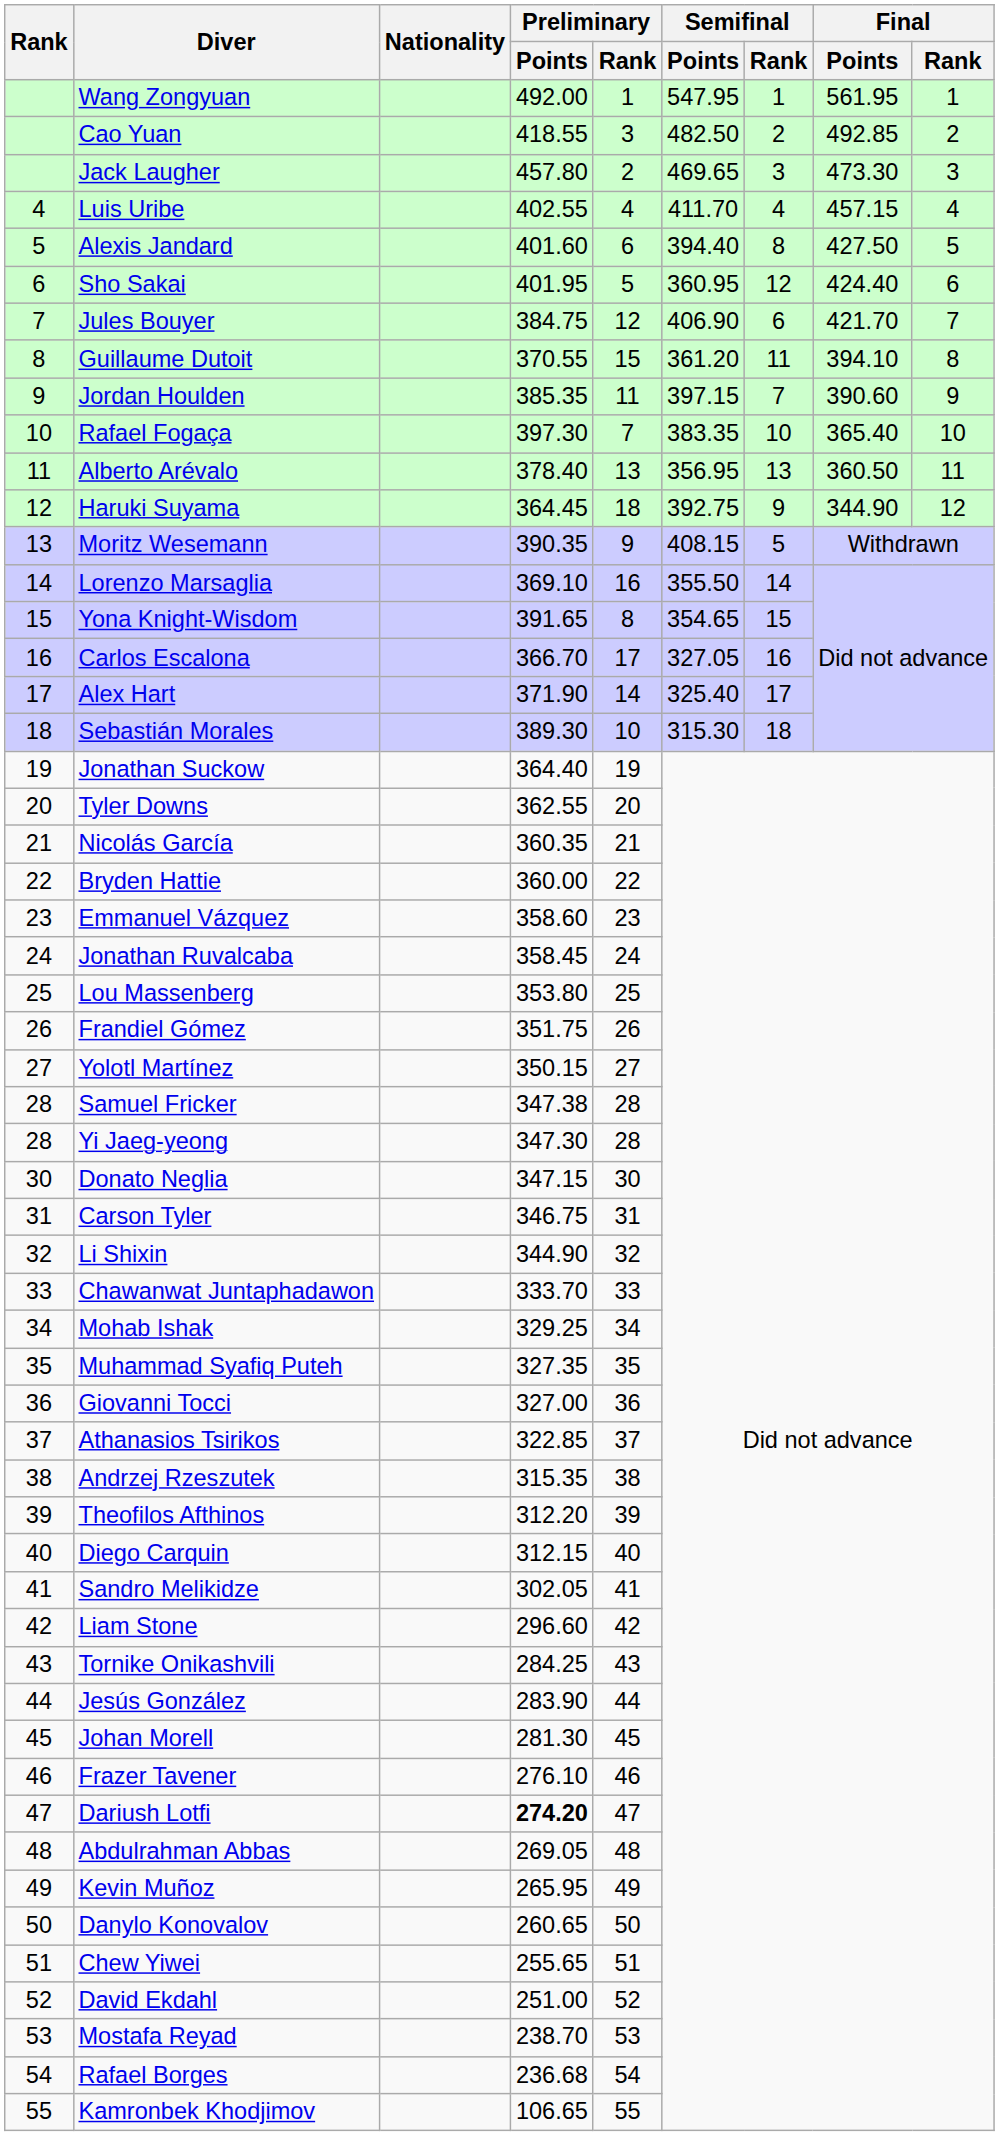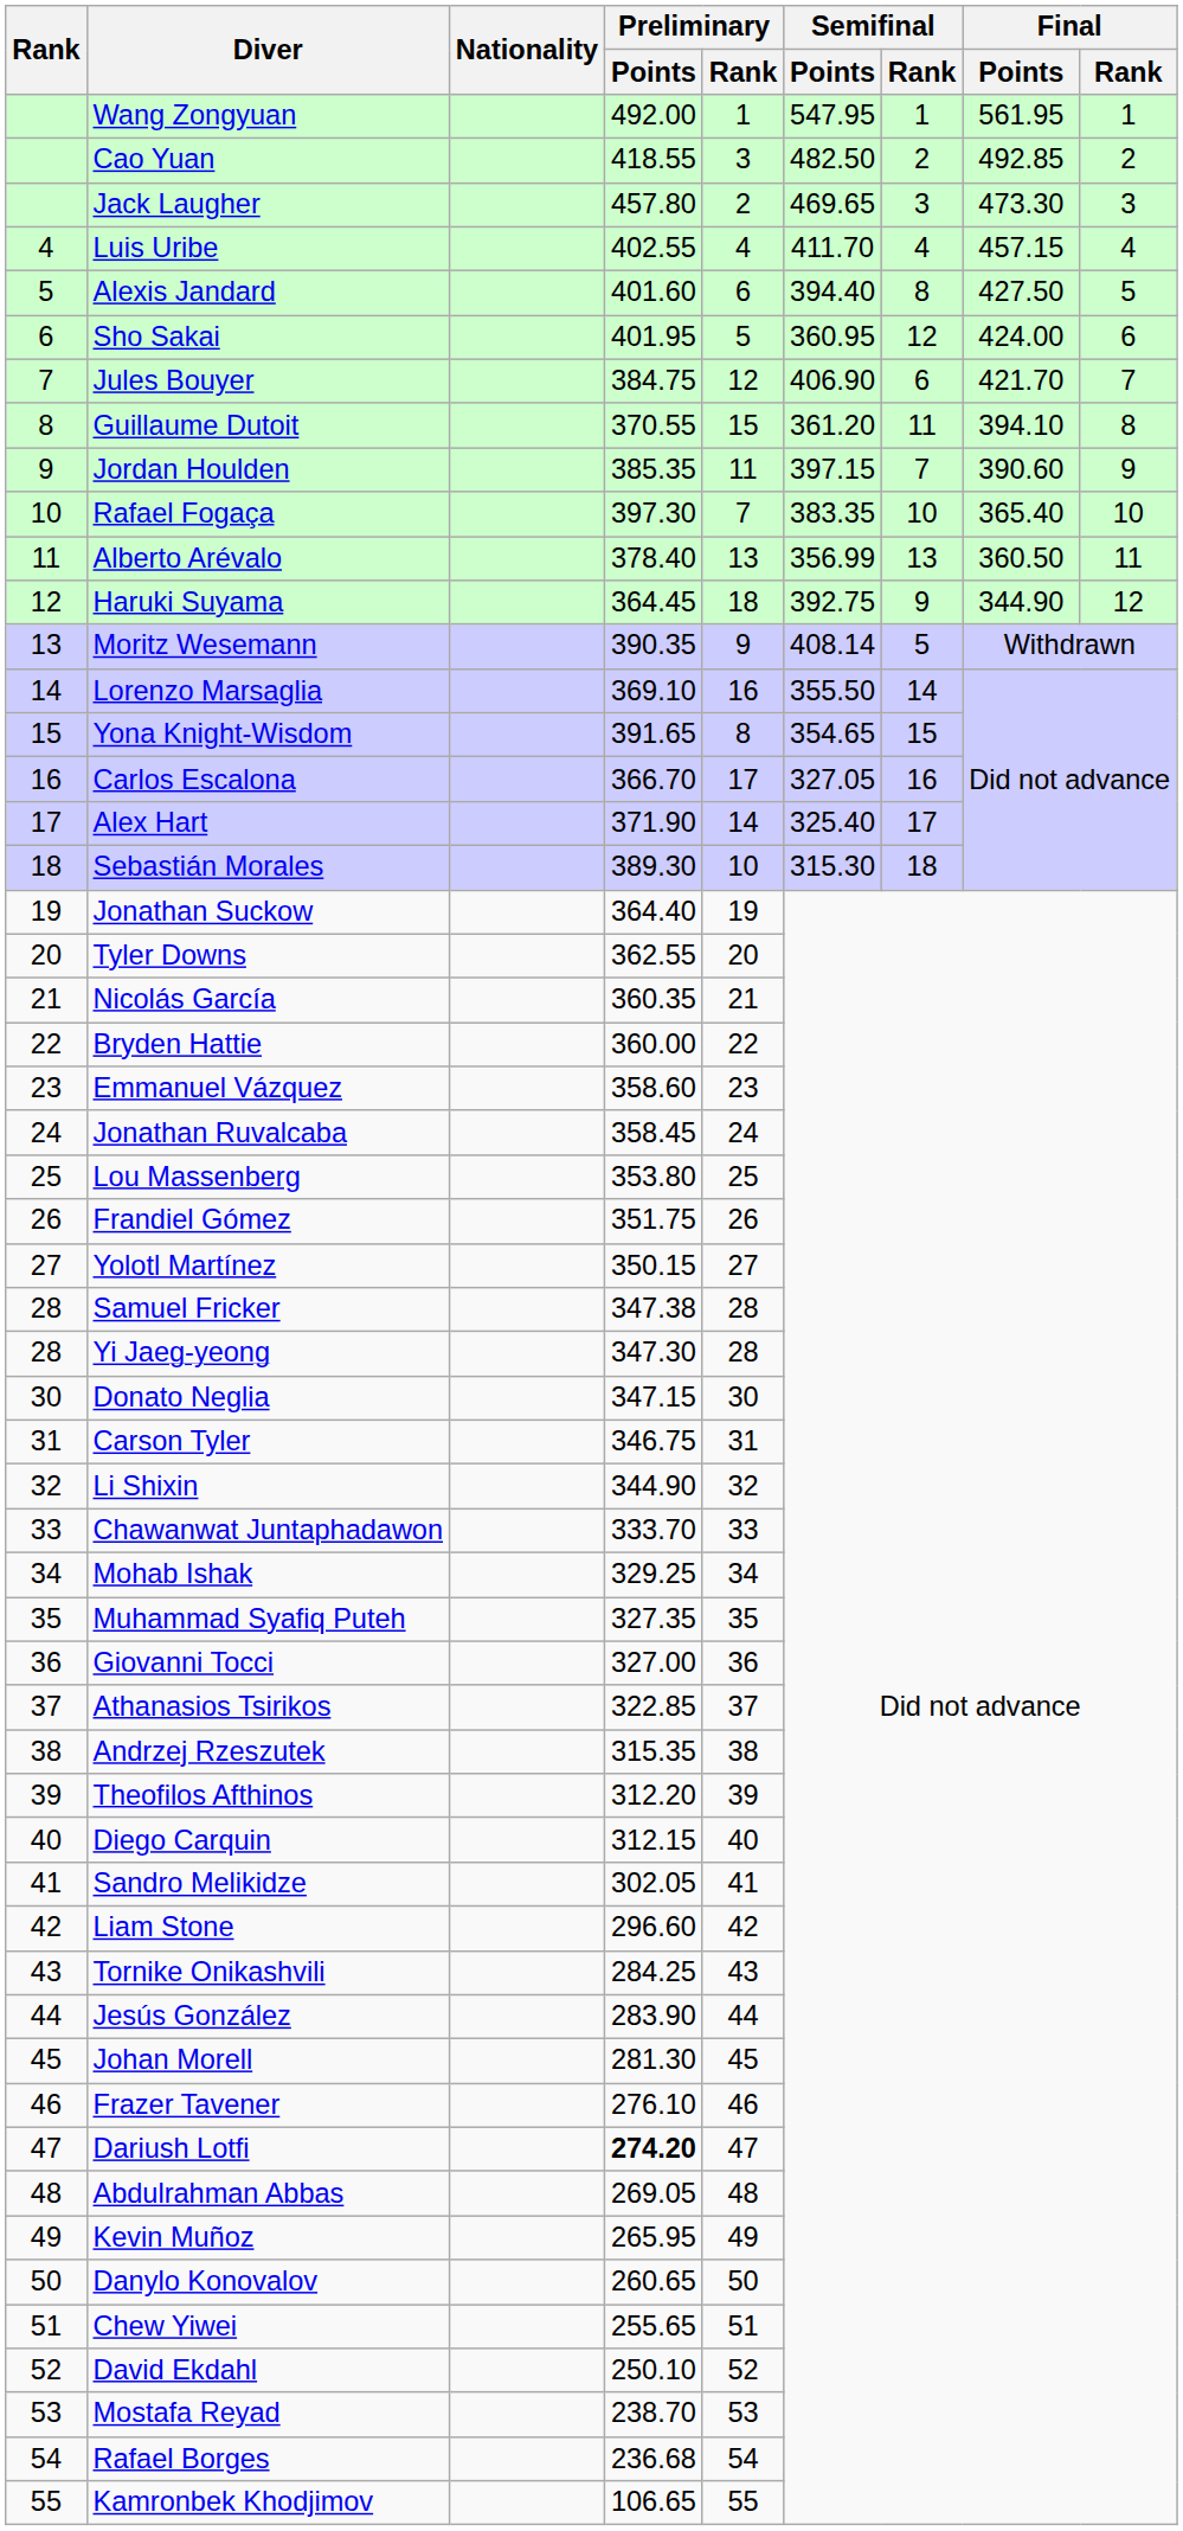 <table class="wikitable sortable" style="text-align:center">
 <tr>
 <th rowspan=2>Rank</th>
 <th rowspan=2>Diver</th>
 <th rowspan=2>Nationality</th>
 <th colspan=2>Preliminary</th>
 <th colspan=2>Semifinal</th>
 <th colspan=2>Final</th>
 </tr>
 <tr>
 <th>Points</th>
 <th>Rank</th>
 <th>Points</th>
 <th>Rank</th>
 <th>Points</th>
 <th>Rank</th>
 </tr>
 <tr bgcolor=ccffcc>
 <td></td>
 <td align="left"><a href='#'>Wang Zongyuan</a></td>
 <td align=left></td>
 <td>492.00</td>
 <td>1</td>
 <td>547.95</td>
 <td>1</td>
 <td>561.95</td>
 <td>1</td>
 </tr>
 <tr bgcolor=ccffcc>
 <td></td>
 <td align="left"><a href='#'>Cao Yuan</a></td>
 <td align=left></td>
 <td>418.55</td>
 <td>3</td>
 <td>482.50</td>
 <td>2</td>
 <td>492.85</td>
 <td>2</td>
 </tr>
 <tr bgcolor=ccffcc>
 <td></td>
 <td align="left"><a href='#'>Jack Laugher</a></td>
 <td align=left></td>
 <td>457.80</td>
 <td>2</td>
 <td>469.65</td>
 <td>3</td>
 <td>473.30</td>
 <td>3</td>
 </tr>
 <tr bgcolor=ccffcc>
 <td>4</td>
 <td align="left"><a href='#'>Luis Uribe</a></td>
 <td align=left></td>
 <td>402.55</td>
 <td>4</td>
 <td>411.70</td>
 <td>4</td>
 <td>457.15</td>
 <td>4</td>
 </tr>
 <tr bgcolor=ccffcc>
 <td>5</td>
 <td align="left"><a href='#'>Alexis Jandard</a></td>
 <td align=left></td>
 <td>401.60</td>
 <td>6</td>
 <td>394.40</td>
 <td>8</td>
 <td>427.50</td>
 <td>5</td>
 </tr>
 <tr bgcolor=ccffcc>
 <td>6</td>
 <td align="left"><a href='#'>Sho Sakai</a></td>
 <td align=left></td>
 <td>401.95</td>
 <td>5</td>
 <td>360.95</td>
 <td>12</td>
-<td>424.40</td>
+<td>424.00</td>
 <td>6</td>
 </tr>
 <tr bgcolor=ccffcc>
 <td>7</td>
 <td align="left"><a href='#'>Jules Bouyer</a></td>
 <td align=left></td>
 <td>384.75</td>
 <td>12</td>
 <td>406.90</td>
 <td>6</td>
 <td>421.70</td>
 <td>7</td>
 </tr>
 <tr bgcolor=ccffcc>
 <td>8</td>
 <td align="left"><a href='#'>Guillaume Dutoit</a></td>
 <td align=left></td>
 <td>370.55</td>
 <td>15</td>
 <td>361.20</td>
 <td>11</td>
 <td>394.10</td>
 <td>8</td>
 </tr>
 <tr bgcolor=ccffcc>
 <td>9</td>
 <td align="left"><a href='#'>Jordan Houlden</a></td>
 <td align=left></td>
 <td>385.35</td>
 <td>11</td>
 <td>397.15</td>
 <td>7</td>
 <td>390.60</td>
 <td>9</td>
 </tr>
 <tr bgcolor=ccffcc>
 <td>10</td>
 <td align="left"><a href='#'>Rafael Fogaça</a></td>
 <td align=left></td>
 <td>397.30</td>
 <td>7</td>
 <td>383.35</td>
 <td>10</td>
 <td>365.40</td>
 <td>10</td>
 </tr>
 <tr bgcolor=ccffcc>
 <td>11</td>
 <td align="left"><a href='#'>Alberto Arévalo</a></td>
 <td align=left></td>
 <td>378.40</td>
 <td>13</td>
-<td>356.95</td>
+<td>356.99</td>
 <td>13</td>
 <td>360.50</td>
 <td>11</td>
 </tr>
 <tr bgcolor=ccffcc>
 <td>12</td>
 <td align="left"><a href='#'>Haruki Suyama</a></td>
 <td align=left></td>
 <td>364.45</td>
 <td>18</td>
 <td>392.75</td>
 <td>9</td>
 <td>344.90</td>
 <td>12</td>
 </tr>
 <tr bgcolor=ccccff>
 <td>13</td>
 <td align=left><a href='#'>Moritz Wesemann</a></td>
 <td align=left></td>
 <td>390.35</td>
 <td>9</td>
-<td>408.15</td>
+<td>408.14</td>
 <td>5</td>
 <td colspan=2>Withdrawn</td>
 </tr>
 <tr bgcolor=ccccff>
 <td>14</td>
 <td align=left><a href='#'>Lorenzo Marsaglia</a></td>
 <td align=left></td>
 <td>369.10</td>
 <td>16</td>
 <td>355.50</td>
 <td>14</td>
 <td colspan=2 rowspan=5>Did not advance</td>
 </tr>
 <tr bgcolor=ccccff>
 <td>15</td>
 <td align=left><a href='#'>Yona Knight-Wisdom</a></td>
 <td align=left></td>
 <td>391.65</td>
 <td>8</td>
 <td>354.65</td>
 <td>15</td>
 </tr>
 <tr bgcolor=ccccff>
 <td>16</td>
 <td align=left><a href='#'>Carlos Escalona</a></td>
 <td align=left></td>
 <td>366.70</td>
 <td>17</td>
 <td>327.05</td>
 <td>16</td>
 </tr>
 <tr bgcolor=ccccff>
 <td>17</td>
 <td align=left><a href='#'>Alex Hart</a></td>
 <td align=left></td>
 <td>371.90</td>
 <td>14</td>
 <td>325.40</td>
 <td>17</td>
 </tr>
 <tr bgcolor=ccccff>
 <td>18</td>
 <td align=left><a href='#'>Sebastián Morales</a></td>
 <td align=left></td>
 <td>389.30</td>
 <td>10</td>
 <td>315.30</td>
 <td>18</td>
 </tr>
 <tr>
 <td>19</td>
 <td align=left><a href='#'>Jonathan Suckow</a></td>
 <td align=left></td>
 <td>364.40</td>
 <td>19</td>
 <td colspan=4 rowspan=37>Did not advance</td>
 </tr>
 <tr>
 <td>20</td>
 <td align=left><a href='#'>Tyler Downs</a></td>
 <td align=left></td>
 <td>362.55</td>
 <td>20</td>
 </tr>
 <tr>
 <td>21</td>
 <td align=left><a href='#'>Nicolás García</a></td>
 <td align=left></td>
 <td>360.35</td>
 <td>21</td>
 </tr>
 <tr>
 <td>22</td>
 <td align=left><a href='#'>Bryden Hattie</a></td>
 <td align=left></td>
 <td>360.00</td>
 <td>22</td>
 </tr>
 <tr>
 <td>23</td>
 <td align=left><a href='#'>Emmanuel Vázquez</a></td>
 <td align=left></td>
 <td>358.60</td>
 <td>23</td>
 </tr>
 <tr>
 <td>24</td>
 <td align=left><a href='#'>Jonathan Ruvalcaba</a></td>
 <td align=left></td>
 <td>358.45</td>
 <td>24</td>
 </tr>
 <tr>
 <td>25</td>
 <td align=left><a href='#'>Lou Massenberg</a></td>
 <td align=left></td>
 <td>353.80</td>
 <td>25</td>
 </tr>
 <tr>
 <td>26</td>
 <td align=left><a href='#'>Frandiel Gómez</a></td>
 <td align=left></td>
 <td>351.75</td>
 <td>26</td>
 </tr>
 <tr>
 <td>27</td>
 <td align=left><a href='#'>Yolotl Martínez</a></td>
 <td align=left></td>
 <td>350.15</td>
 <td>27</td>
 </tr>
 <tr>
 <td>28</td>
 <td align=left><a href='#'>Samuel Fricker</a></td>
 <td align=left></td>
 <td>347.38</td>
 <td>28</td>
 </tr>
 <tr>
 <td>28</td>
 <td align=left><a href='#'>Yi Jaeg-yeong</a></td>
 <td align=left></td>
 <td>347.30</td>
 <td>28</td>
 </tr>
 <tr>
 <td>30</td>
 <td align=left><a href='#'>Donato Neglia</a></td>
 <td align=left></td>
 <td>347.15</td>
 <td>30</td>
 </tr>
 <tr>
 <td>31</td>
 <td align=left><a href='#'>Carson Tyler</a></td>
 <td align=left></td>
 <td>346.75</td>
 <td>31</td>
 </tr>
 <tr>
 <td>32</td>
 <td align=left><a href='#'>Li Shixin</a></td>
 <td align=left></td>
 <td>344.90</td>
 <td>32</td>
 </tr>
 <tr>
 <td>33</td>
 <td align=left><a href='#'>Chawanwat Juntaphadawon</a></td>
 <td align=left></td>
 <td>333.70</td>
 <td>33</td>
 </tr>
 <tr>
 <td>34</td>
 <td align=left><a href='#'>Mohab Ishak</a></td>
 <td align=left></td>
 <td>329.25</td>
 <td>34</td>
 </tr>
 <tr>
 <td>35</td>
 <td align=left><a href='#'>Muhammad Syafiq Puteh</a></td>
 <td align=left></td>
 <td>327.35</td>
 <td>35</td>
 </tr>
 <tr>
 <td>36</td>
 <td align=left><a href='#'>Giovanni Tocci</a></td>
 <td align=left></td>
 <td>327.00</td>
 <td>36</td>
 </tr>
 <tr>
 <td>37</td>
 <td align=left><a href='#'>Athanasios Tsirikos</a></td>
 <td align=left></td>
 <td>322.85</td>
 <td>37</td>
 </tr>
 <tr>
 <td>38</td>
 <td align=left><a href='#'>Andrzej Rzeszutek</a></td>
 <td align=left></td>
 <td>315.35</td>
 <td>38</td>
 </tr>
 <tr>
 <td>39</td>
 <td align=left><a href='#'>Theofilos Afthinos</a></td>
 <td align=left></td>
 <td>312.20</td>
 <td>39</td>
 </tr>
 <tr>
 <td>40</td>
 <td align=left><a href='#'>Diego Carquin</a></td>
 <td align=left></td>
 <td>312.15</td>
 <td>40</td>
 </tr>
 <tr>
 <td>41</td>
 <td align=left><a href='#'>Sandro Melikidze</a></td>
 <td align=left></td>
 <td>302.05</td>
 <td>41</td>
 </tr>
 <tr>
 <td>42</td>
 <td align=left><a href='#'>Liam Stone</a></td>
 <td align=left></td>
 <td>296.60</td>
 <td>42</td>
 </tr>
 <tr>
 <td>43</td>
 <td align=left><a href='#'>Tornike Onikashvili</a></td>
 <td align=left></td>
 <td>284.25</td>
 <td>43</td>
 </tr>
 <tr>
 <td>44</td>
 <td align=left><a href='#'>Jesús González</a></td>
 <td align=left></td>
 <td>283.90</td>
 <td>44</td>
 </tr>
 <tr>
 <td>45</td>
 <td align=left><a href='#'>Johan Morell</a></td>
 <td align=left></td>
 <td>281.30</td>
 <td>45</td>
 </tr>
 <tr>
 <td>46</td>
 <td align=left><a href='#'>Frazer Tavener</a></td>
 <td align=left></td>
 <td>276.10</td>
 <td>46</td>
 </tr>
 <tr>
 <td>47</td>
 <td align=left><a href='#'>Dariush Lotfi</a></td>
 <td align=left></td>
 <td><strong>274.20</strong></td>
 <td>47</td>
 </tr>
 <tr>
 <td>48</td>
 <td align=left><a href='#'>Abdulrahman Abbas</a></td>
 <td align=left></td>
 <td>269.05</td>
 <td>48</td>
 </tr>
 <tr>
 <td>49</td>
 <td align=left><a href='#'>Kevin Muñoz</a></td>
 <td align=left></td>
 <td>265.95</td>
 <td>49</td>
 </tr>
 <tr>
 <td>50</td>
 <td align=left><a href='#'>Danylo Konovalov</a></td>
 <td align=left></td>
 <td>260.65</td>
 <td>50</td>
 </tr>
 <tr>
 <td>51</td>
 <td align=left><a href='#'>Chew Yiwei</a></td>
 <td align=left></td>
 <td>255.65</td>
 <td>51</td>
 </tr>
 <tr>
 <td>52</td>
 <td align=left><a href='#'>David Ekdahl</a></td>
 <td align=left></td>
-<td>251.00</td>
+<td>250.10</td>
 <td>52</td>
 </tr>
 <tr>
 <td>53</td>
 <td align=left><a href='#'>Mostafa Reyad</a></td>
 <td align=left></td>
 <td>238.70</td>
 <td>53</td>
 </tr>
 <tr>
 <td>54</td>
 <td align=left><a href='#'>Rafael Borges</a></td>
 <td align=left></td>
 <td>236.68</td>
 <td>54</td>
 </tr>
 <tr>
 <td>55</td>
 <td align=left><a href='#'>Kamronbek Khodjimov</a></td>
 <td align=left></td>
 <td>106.65</td>
 <td>55</td>
 </tr>
 </table>
